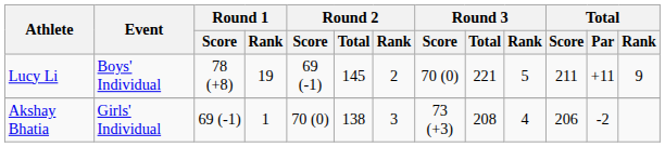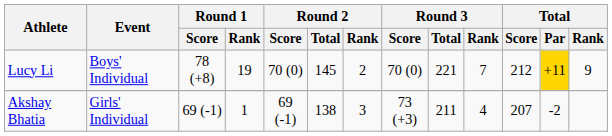 <table class="wikitable" style="font-size:90%">
 <tr>
 <th rowspan="2">Athlete</th>
 <th rowspan="2">Event</th>
 <th colspan="2">Round 1</th>
 <th colspan="3">Round 2</th>
 <th colspan="3">Round 3</th>
 <th colspan="3">Total</th>
 </tr>
 <tr style="font-size:95%">
 <th>Score</th>
 <th>Rank</th>
 <th>Score</th>
 <th>Total</th>
 <th>Rank</th>
 <th>Score</th>
 <th>Total</th>
 <th>Rank</th>
 <th>Score</th>
 <th>Par</th>
 <th>Rank</th>
 </tr>
 <tr align=center>
 <td align=left><a href='#'>Lucy Li</a></td>
 <td align=left><a href='#'>Boys' Individual</a></td>
 <td>78 (+8)</td>
 <td>19</td>
-<td>69 (-1)</td>
+<td>70 (0)</td>
 <td>145</td>
 <td>2</td>
 <td>70 (0)</td>
 <td>221</td>
-<td>5</td>
-<td>211</td>
-<td>+11</td>
+<td>7</td>
+<td>212</td>
+<td style="background: gold;">+11</td>
 <td>9</td>
 </tr>
 <tr>
 </tr>
 <tr align=center>
 <td align=left><a href='#'>Akshay Bhatia</a></td>
 <td align=left><a href='#'>Girls' Individual</a></td>
 <td>69 (-1)</td>
 <td>1</td>
-<td>70 (0)</td>
+<td>69 (-1)</td>
 <td>138</td>
 <td>3</td>
 <td>73 (+3)</td>
-<td>208</td>
+<td>211</td>
 <td>4</td>
-<td>206</td>
+<td>207</td>
 <td>-2</td>
 <td></td>
 </tr>
 </table>
